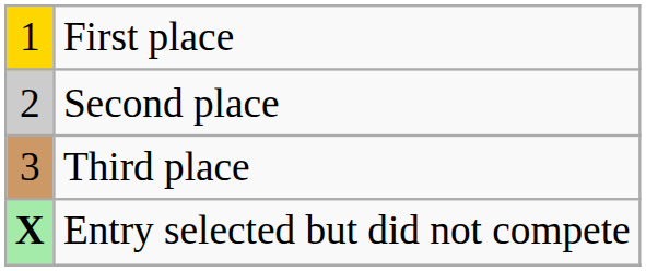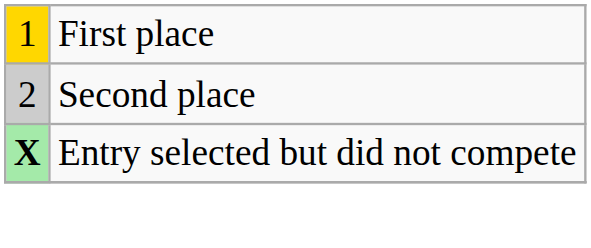 <table class="wikitable">
 <tr>
 <td style="background-color:#FFD700; text-align:center;">1</td>
 <td>First place</td>
 </tr>
 <tr>
 <td style="background-color:#CCC; text-align:center;">2</td>
 <td>Second place</td>
 </tr>
 <tr>
-<td style="background-color:#C96; text-align:center;">3</td>
-<td>Third place</td>
-</tr>
-<tr>
 <td style="background-color:#A4EAA9; text-align:center;"><strong>X</strong></td>
 <td>Entry selected but did not compete</td>
 </tr>
 <tr>
 </tr>
 </table>
